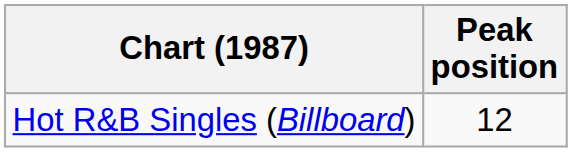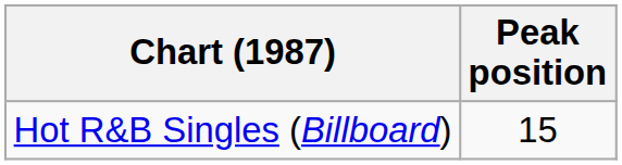 <table class="wikitable sortable">
 <tr>
 <th>Chart (1987)</th>
 <th>Peak<br>position</th>
 </tr>
 <tr>
 <td><a href='#'>Hot R&B Singles</a> (<em><a href='#'>Billboard</a></em>)</td>
-<td style="text-align:center;">12</td>
+<td style="text-align:center;">15</td>
 </tr>
 </table>
